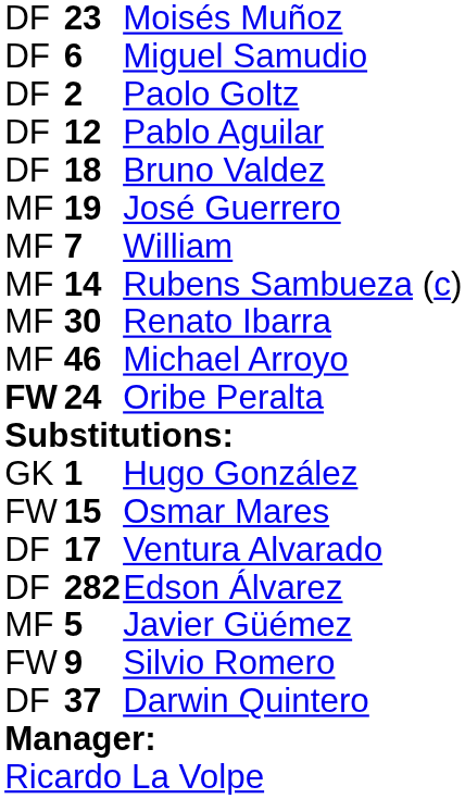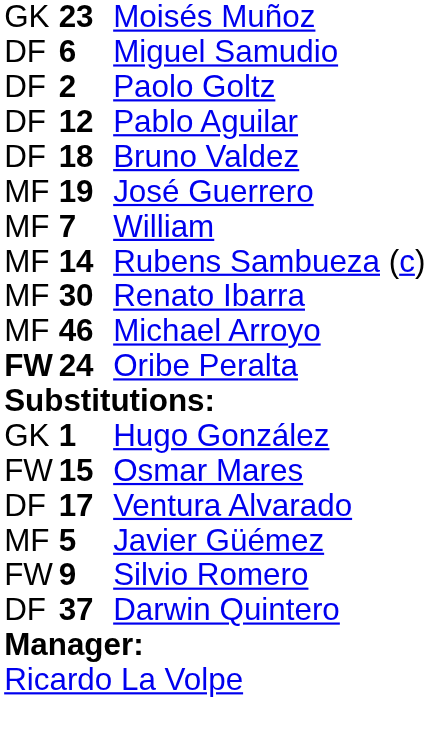 <table style="font-size:90%" cellspacing=0 cellpadding=0 align=center>
 <tr>
 <th width=25></th>
 <th width=25></th>
 </tr>
 <tr>
-<td>DF</td>
+<td>GK</td>
 <td><strong>23</strong></td>
 <td> <a href='#'>Moisés Muñoz</a></td>
 </tr>
 <tr>
 <td>DF</td>
 <td><strong>6</strong></td>
 <td> <a href='#'>Miguel Samudio</a></td>
 </tr>
 <tr>
 <td>DF</td>
 <td><strong>2</strong></td>
 <td> <a href='#'>Paolo Goltz</a></td>
 </tr>
 <tr>
 <td>DF</td>
 <td><strong>12</strong></td>
 <td> <a href='#'>Pablo Aguilar</a></td>
 </tr>
 <tr>
 <td>DF</td>
 <td><strong>18</strong></td>
 <td> <a href='#'>Bruno Valdez</a></td>
 </tr>
 <tr>
 <td>MF</td>
 <td><strong>19</strong></td>
 <td> <a href='#'>José Guerrero</a></td>
 <td></td>
 <td></td>
 </tr>
 <tr>
 <td>MF</td>
 <td><strong>7</strong></td>
 <td> <a href='#'>William</a></td>
 </tr>
 <tr>
 <td>MF</td>
 <td><strong>14</strong></td>
 <td> <a href='#'>Rubens Sambueza</a> (<a href='#'>c</a>)</td>
 <td></td>
 </tr>
 <tr>
 <td>MF</td>
 <td><strong>30</strong></td>
 <td> <a href='#'>Renato Ibarra</a></td>
 </tr>
 <tr>
 <td>MF</td>
 <td><strong>46</strong></td>
 <td> <a href='#'>Michael Arroyo</a></td>
 <td></td>
 <td></td>
 </tr>
 <tr>
 <td><strong>FW</strong></td>
 <td><strong>24</strong></td>
 <td> <a href='#'>Oribe Peralta</a></td>
 <td></td>
 </tr>
 <tr>
 <td colspan=3><strong>Substitutions:</strong></td>
 </tr>
 <tr>
 <td>GK</td>
 <td><strong>1</strong></td>
 <td> <a href='#'>Hugo González</a></td>
 </tr>
 <tr>
 <td>FW</td>
 <td><strong>15</strong></td>
 <td> <a href='#'>Osmar Mares</a></td>
 </tr>
 <tr>
 <td>DF</td>
 <td><strong>17</strong></td>
 <td> <a href='#'>Ventura Alvarado</a></td>
 </tr>
 <tr>
-<td>DF</td>
-<td><strong>282</strong></td>
-<td> <a href='#'>Edson Álvarez</a></td>
-<td></td>
-<td></td>
-</tr>
-<tr>
 <td>MF</td>
 <td><strong>5</strong></td>
 <td> <a href='#'>Javier Güémez</a></td>
 </tr>
 <tr>
 <td>FW</td>
 <td><strong>9</strong></td>
 <td> <a href='#'>Silvio Romero</a></td>
 </tr>
 <tr>
 <td>DF</td>
 <td><strong>37</strong></td>
 <td> <a href='#'>Darwin Quintero</a></td>
 <td></td>
 <td></td>
 </tr>
 <tr>
 <td colspan=3><strong>Manager:</strong></td>
 </tr>
 <tr>
 <td colspan=4> <a href='#'>Ricardo La Volpe</a></td>
 </tr>
 </table>
